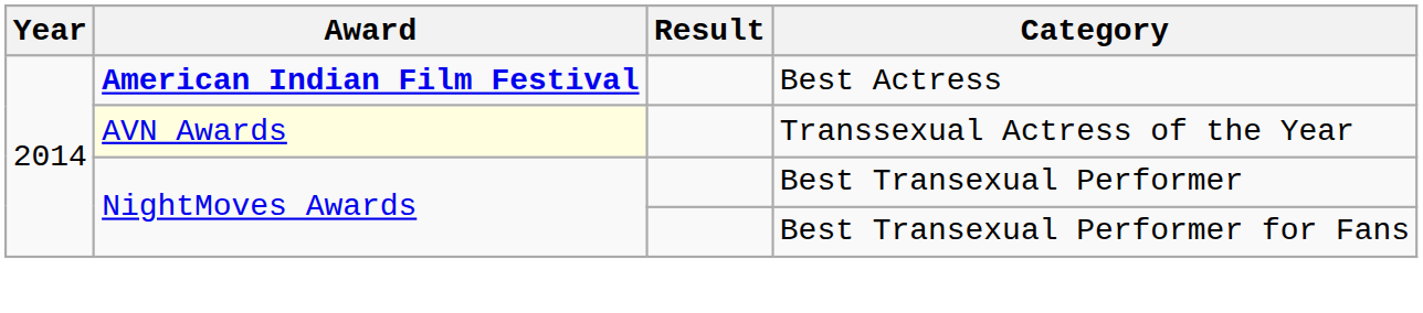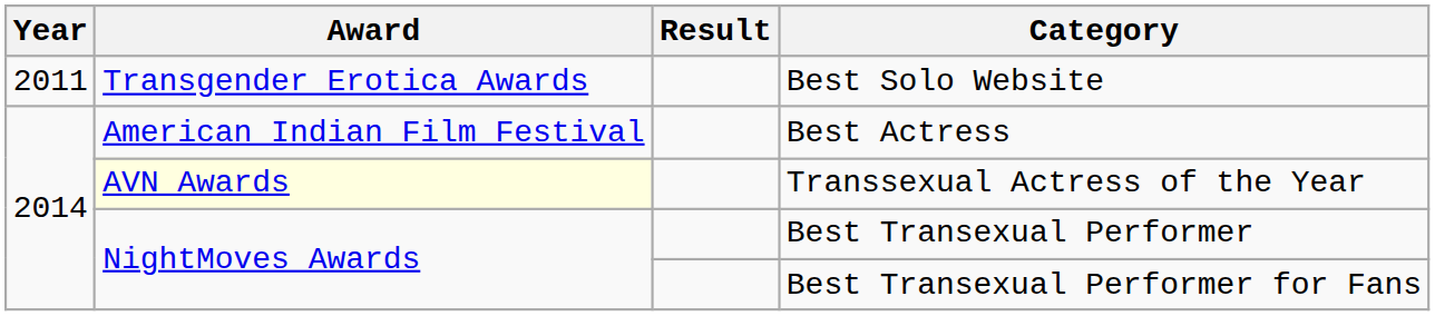 <table class="wikitable">
 <tr>
 <th>Year</th>
 <th>Award</th>
 <th>Result</th>
 <th>Category</th>
 </tr>
 <tr>
+<td>2011</td>
+<td><a href='#'>Transgender Erotica Awards</a></td>
+<td></td>
+<td>Best Solo Website</td>
+</tr>
+<tr>
 <td rowspan = "4">2014</td>
-<td><strong><a href='#'>American Indian Film Festival</a></strong></td>
+<td><a href='#'>American Indian Film Festival</a></td>
 <td></td>
 <td>Best Actress</td>
 </tr>
 <tr>
 <td style="background: lightyellow;"><a href='#'>AVN Awards</a></td>
 <td></td>
 <td>Transsexual Actress of the Year</td>
 </tr>
 <tr>
 <td rowspan = "2"><a href='#'>NightMoves Awards</a></td>
 <td></td>
 <td>Best Transexual Performer</td>
 </tr>
 <tr>
 <td></td>
 <td>Best Transexual Performer for Fans</td>
 </tr>
 </table>
